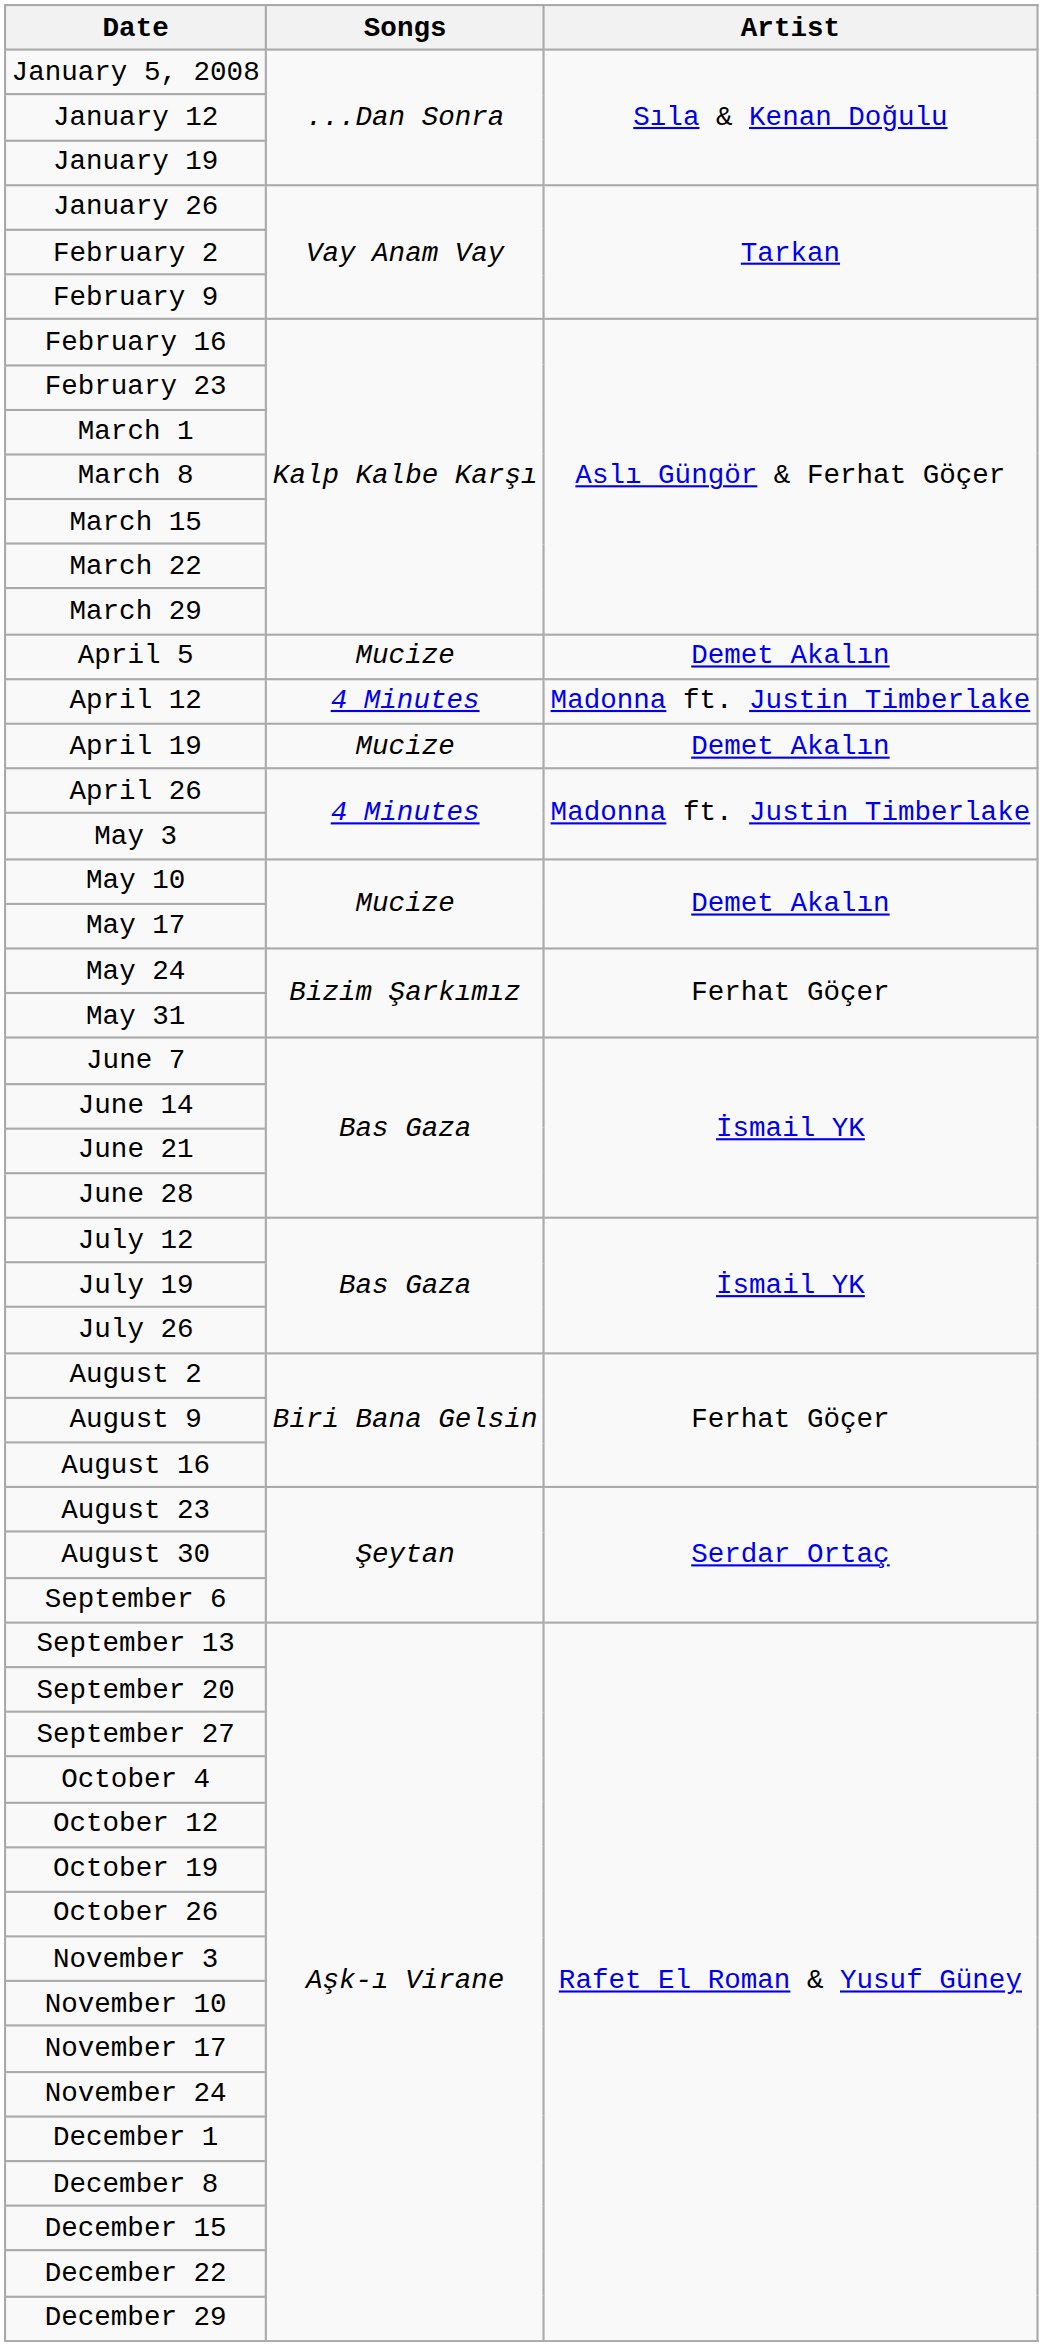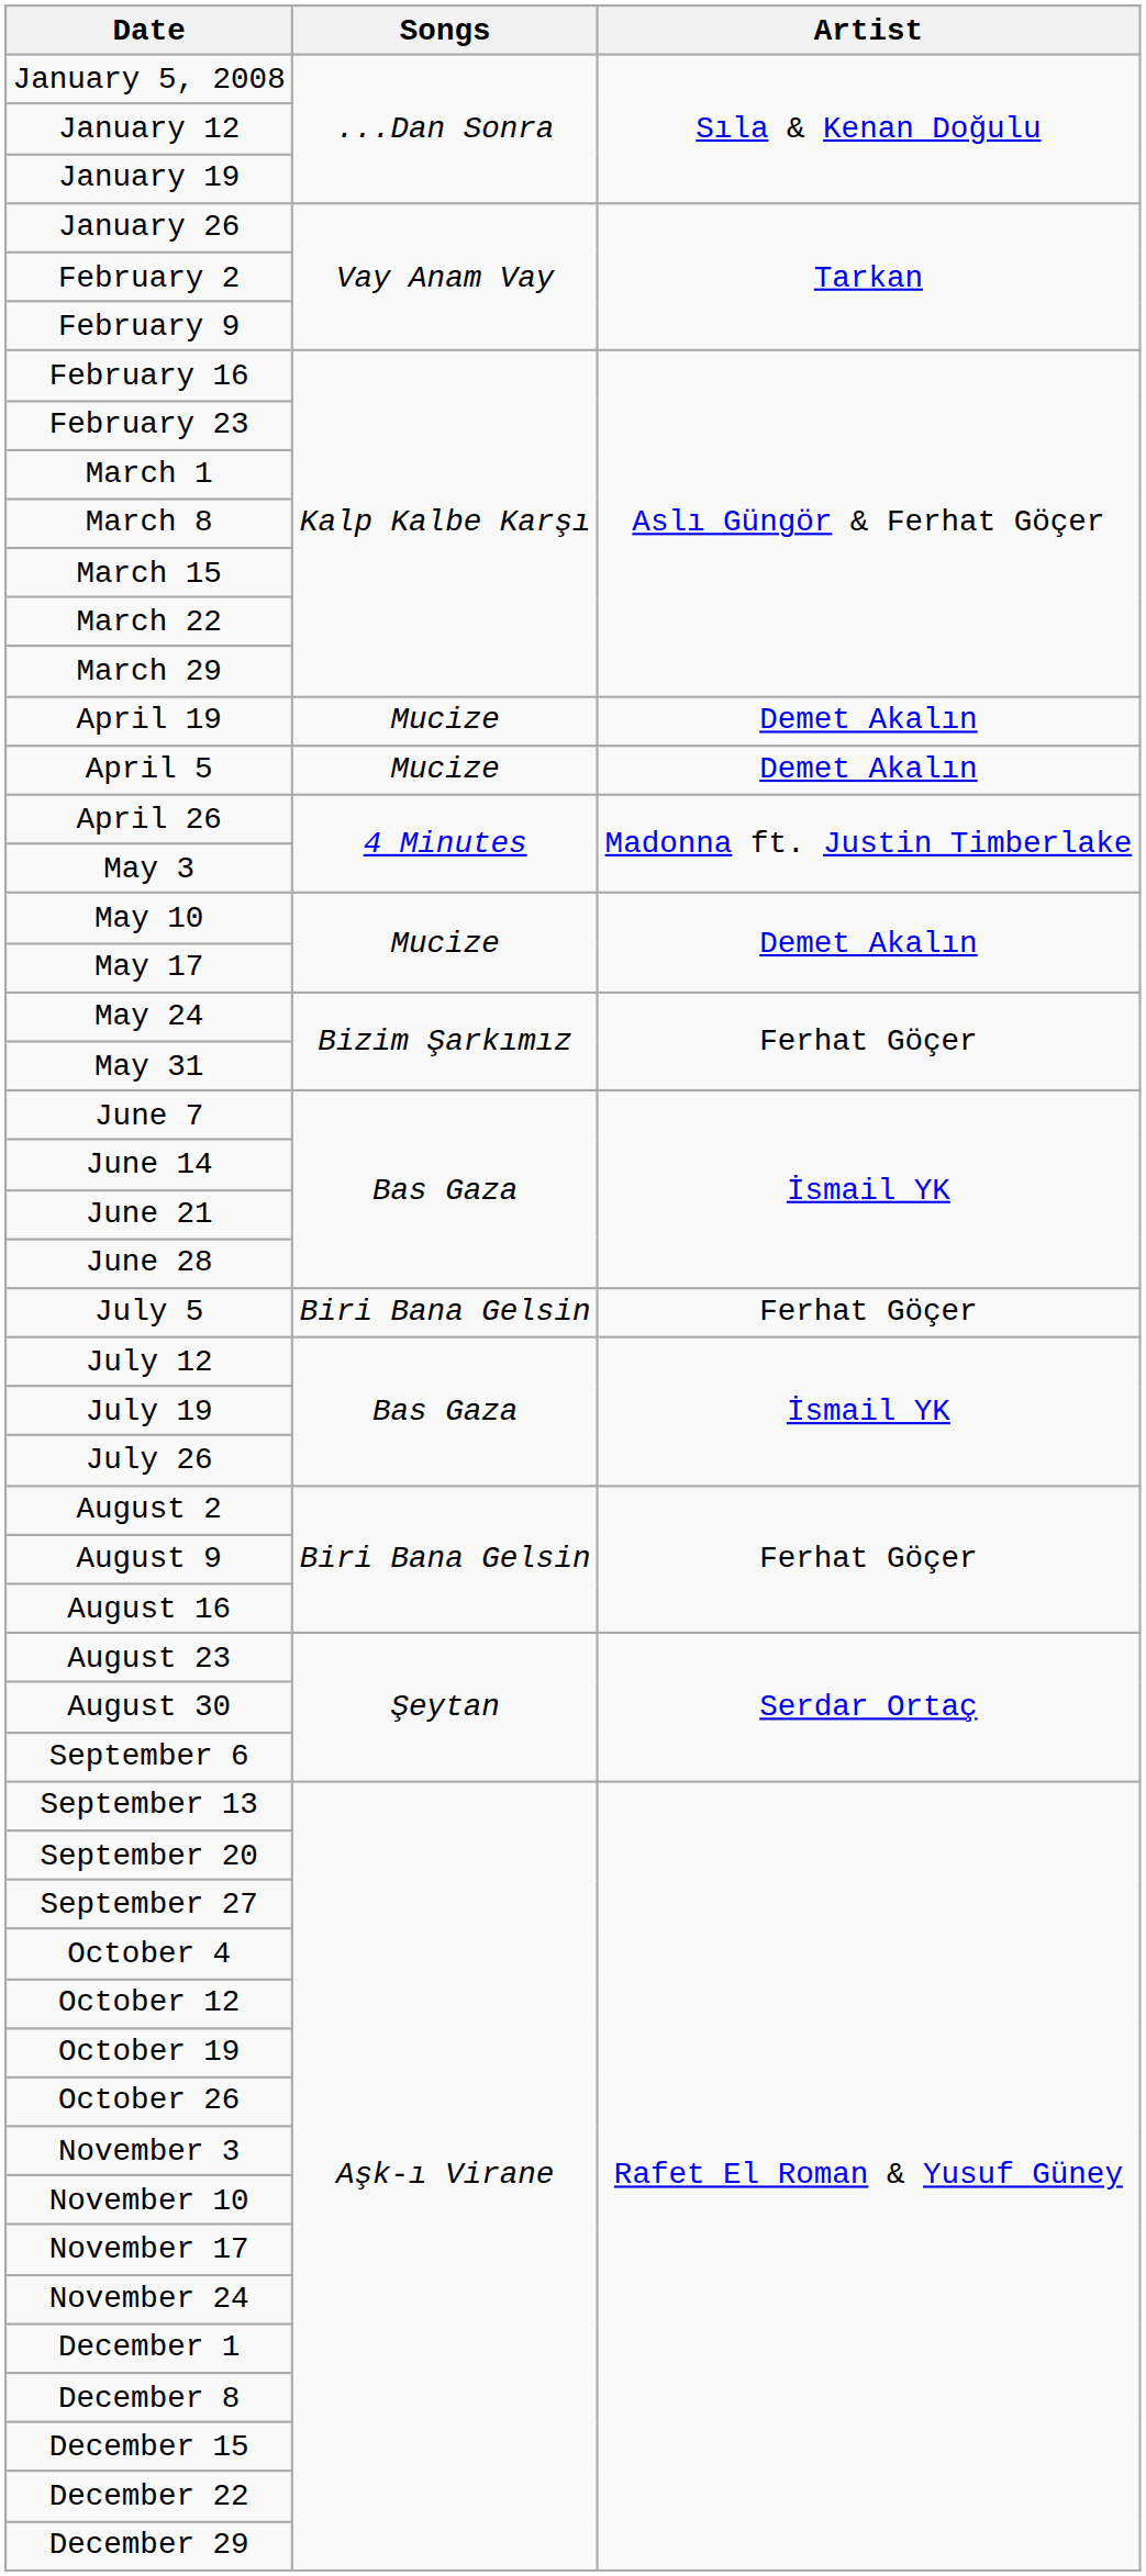 <table class="wikitable" style="text-align: center">
 <tr>
 <th>Date</th>
 <th>Songs</th>
 <th>Artist</th>
 </tr>
 <tr>
 <td>January 5, 2008</td>
 <td rowspan="3"><em>...Dan Sonra</em></td>
 <td rowspan="3"><a href='#'>Sıla</a> & <a href='#'>Kenan Doğulu</a></td>
 </tr>
 <tr>
 <td>January 12</td>
 </tr>
 <tr>
 <td>January 19</td>
 </tr>
 <tr>
 <td>January 26</td>
 <td rowspan="3"><em>Vay Anam Vay</em></td>
 <td rowspan="3"><a href='#'>Tarkan</a></td>
 </tr>
 <tr>
 <td>February 2</td>
 </tr>
 <tr>
 <td>February 9</td>
 </tr>
 <tr>
 <td>February 16</td>
 <td rowspan="7"><em>Kalp Kalbe Karşı</em></td>
 <td rowspan="7"><a href='#'>Aslı Güngör</a> & Ferhat Göçer</td>
 </tr>
 <tr>
 <td>February 23</td>
 </tr>
 <tr>
 <td>March 1</td>
 </tr>
 <tr>
 <td>March 8</td>
 </tr>
 <tr>
 <td>March 15</td>
 </tr>
 <tr>
 <td>March 22</td>
 </tr>
 <tr>
 <td>March 29</td>
 </tr>
 <tr>
-<td>April 5</td>
+<td>April 19</td>
 <td><em>Mucize</em></td>
 <td><a href='#'>Demet Akalın</a></td>
 </tr>
 <tr>
-<td>April 12</td>
-<td><em><a href='#'>4 Minutes</a></em></td>
-<td><a href='#'>Madonna</a> ft. <a href='#'>Justin Timberlake</a></td>
-</tr>
-<tr>
-<td>April 19</td>
+<td>April 5</td>
 <td><em>Mucize</em></td>
 <td><a href='#'>Demet Akalın</a></td>
 </tr>
 <tr>
 <td>April 26</td>
 <td rowspan="2"><em><a href='#'>4 Minutes</a></em></td>
 <td rowspan="2"><a href='#'>Madonna</a> ft. <a href='#'>Justin Timberlake</a></td>
 </tr>
 <tr>
 <td>May 3</td>
 </tr>
 <tr>
 <td>May 10</td>
 <td rowspan="2"><em>Mucize</em></td>
 <td rowspan="2"><a href='#'>Demet Akalın</a></td>
 </tr>
 <tr>
 <td>May 17</td>
 </tr>
 <tr>
 <td>May 24</td>
 <td rowspan="2"><em>Bizim Şarkımız</em></td>
 <td rowspan="2">Ferhat Göçer</td>
 </tr>
 <tr>
 <td>May 31</td>
 </tr>
 <tr>
 <td>June 7</td>
 <td rowspan="4"><em>Bas Gaza</em></td>
 <td rowspan="4"><a href='#'>İsmail YK</a></td>
 </tr>
 <tr>
 <td>June 14</td>
 </tr>
 <tr>
 <td>June 21</td>
 </tr>
 <tr>
 <td>June 28</td>
+</tr>
+<tr>
+<td>July 5</td>
+<td rowspan="1"><em>Biri Bana Gelsin</em></td>
+<td rowspan="1">Ferhat Göçer</td>
 </tr>
 <tr>
 <td>July 12</td>
 <td rowspan="3"><em>Bas Gaza</em></td>
 <td rowspan="3"><a href='#'>İsmail YK</a></td>
 </tr>
 <tr>
 <td>July 19</td>
 </tr>
 <tr>
 <td>July 26</td>
 </tr>
 <tr>
 <td>August 2</td>
 <td rowspan="3"><em>Biri Bana Gelsin</em></td>
 <td rowspan="3">Ferhat Göçer</td>
 </tr>
 <tr>
 <td>August 9</td>
 </tr>
 <tr>
 <td>August 16</td>
 </tr>
 <tr>
 <td>August 23</td>
 <td rowspan="3"><em>Şeytan</em></td>
 <td rowspan="3"><a href='#'>Serdar Ortaç</a></td>
 </tr>
 <tr>
 <td>August 30</td>
 </tr>
 <tr>
 <td>September 6</td>
 </tr>
 <tr>
 <td>September 13</td>
 <td rowspan="16"><em>Aşk-ı Virane</em></td>
 <td rowspan="16"><a href='#'>Rafet El Roman</a> & <a href='#'>Yusuf Güney</a></td>
 </tr>
 <tr>
 <td>September 20</td>
 </tr>
 <tr>
 <td>September 27</td>
 </tr>
 <tr>
 <td>October 4</td>
 </tr>
 <tr>
 <td>October 12</td>
 </tr>
 <tr>
 <td>October 19</td>
 </tr>
 <tr>
 <td>October 26</td>
 </tr>
 <tr>
 <td>November 3</td>
 </tr>
 <tr>
 <td>November 10</td>
 </tr>
 <tr>
 <td>November 17</td>
 </tr>
 <tr>
 <td>November 24</td>
 </tr>
 <tr>
 <td>December 1</td>
 </tr>
 <tr>
 <td>December 8</td>
 </tr>
 <tr>
 <td>December 15</td>
 </tr>
 <tr>
 <td>December 22</td>
 </tr>
 <tr>
 <td>December 29</td>
 </tr>
 <tr>
 </tr>
 </table>
